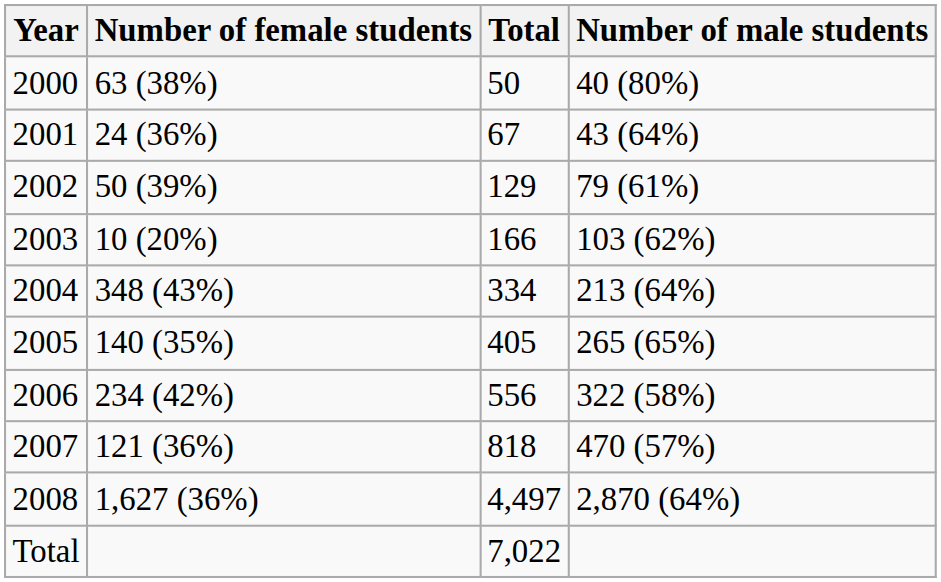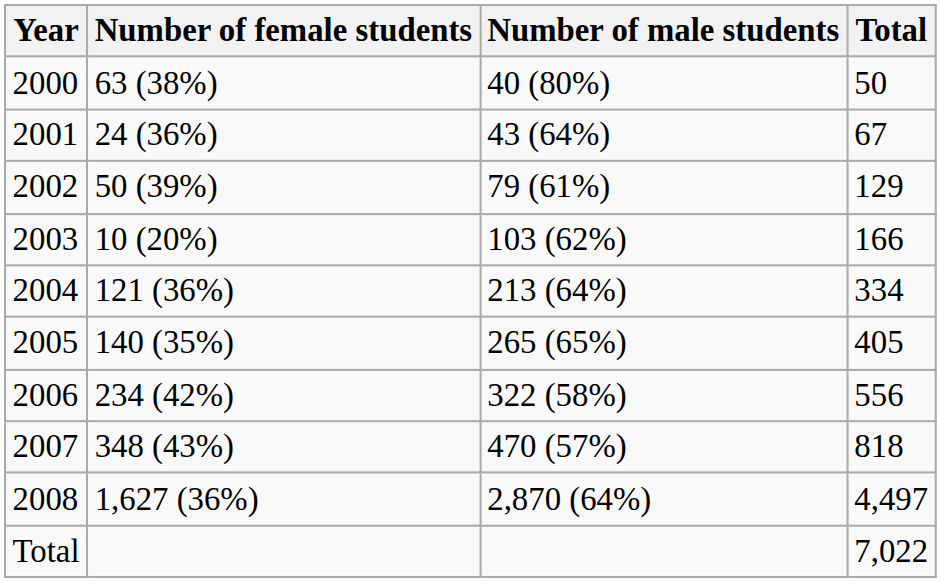 <table class="wikitable">
 <tr>
 <th>Year</th>
 <th>Number of female students</th>
+<th>Number of male students</th>
 <th>Total</th>
-<th>Number of male students</th>
 </tr>
 <tr>
 <td>2000</td>
 <td>63 (38%)</td>
+<td>40 (80%)</td>
 <td>50</td>
-<td>40 (80%)</td>
 </tr>
 <tr>
 <td>2001</td>
 <td>24 (36%)</td>
+<td>43 (64%)</td>
 <td>67</td>
-<td>43 (64%)</td>
 </tr>
 <tr>
 <td>2002</td>
 <td>50 (39%)</td>
+<td>79 (61%)</td>
 <td>129</td>
-<td>79 (61%)</td>
 </tr>
 <tr>
 <td>2003</td>
 <td>10 (20%)</td>
+<td>103 (62%)</td>
 <td>166</td>
-<td>103 (62%)</td>
 </tr>
 <tr>
 <td>2004</td>
-<td>348 (43%)</td>
+<td>121 (36%)</td>
+<td>213 (64%)</td>
 <td>334</td>
-<td>213 (64%)</td>
 </tr>
 <tr>
 <td>2005</td>
 <td>140 (35%)</td>
+<td>265 (65%)</td>
 <td>405</td>
-<td>265 (65%)</td>
 </tr>
 <tr>
 <td>2006</td>
 <td>234 (42%)</td>
+<td>322 (58%)</td>
 <td>556</td>
-<td>322 (58%)</td>
 </tr>
 <tr>
 <td>2007</td>
-<td>121 (36%)</td>
+<td>348 (43%)</td>
+<td>470 (57%)</td>
 <td>818</td>
-<td>470 (57%)</td>
 </tr>
 <tr>
 <td>2008</td>
 <td>1,627 (36%)</td>
+<td>2,870 (64%)</td>
 <td>4,497</td>
-<td>2,870 (64%)</td>
 </tr>
 <tr>
 <td>Total</td>
 <td></td>
+<td></td>
 <td>7,022</td>
-<td></td>
 </tr>
 </table>
